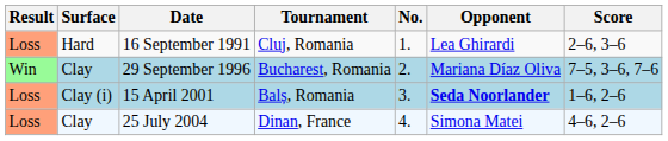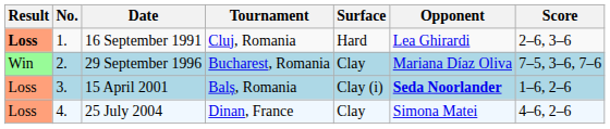 <table class="sortable wikitable">
 <tr>
 <th>Result</th>
-<th>Surface</th>
+<th>No.</th>
 <th>Date</th>
 <th>Tournament</th>
-<th>No.</th>
+<th>Surface</th>
 <th>Opponent</th>
 <th>Score</th>
 </tr>
 <tr>
-<td style="background:#ffa07a;">Loss</td>
-<td>Hard</td>
+<td style="background:#ffa07a;"><strong>Loss</strong></td>
+<td>1.</td>
 <td>16 September 1991</td>
 <td><a href='#'>Cluj</a>, Romania</td>
-<td>1.</td>
+<td>Hard</td>
 <td> <a href='#'>Lea Ghirardi</a></td>
 <td>2–6, 3–6</td>
 </tr>
 <tr bgcolor="lightblue">
 <td style="background:#98fb98;">Win</td>
-<td>Clay</td>
+<td>2.</td>
 <td>29 September 1996</td>
 <td><a href='#'>Bucharest</a>, Romania</td>
-<td>2.</td>
+<td>Clay</td>
 <td> <a href='#'>Mariana Díaz Oliva</a></td>
 <td>7–5, 3–6, 7–6</td>
 </tr>
 <tr bgcolor="lightblue">
 <td style="background:#ffa07a;">Loss</td>
-<td>Clay (i)</td>
+<td>3.</td>
 <td>15 April 2001</td>
 <td><a href='#'>Balș</a>, Romania</td>
-<td>3.</td>
+<td>Clay (i)</td>
 <td><strong> <a href='#'>Seda Noorlander</a></strong></td>
 <td>1–6, 2–6</td>
 </tr>
 <tr bgcolor="#f0f8ff">
 <td style="background:#ffa07a;">Loss</td>
-<td>Clay</td>
+<td>4.</td>
 <td>25 July 2004</td>
 <td><a href='#'>Dinan</a>, France</td>
-<td>4.</td>
+<td>Clay</td>
 <td> <a href='#'>Simona Matei</a></td>
 <td>4–6, 2–6</td>
 </tr>
 </table>
